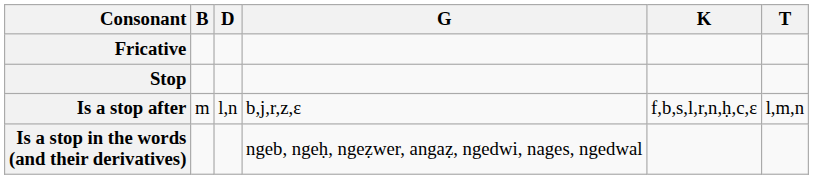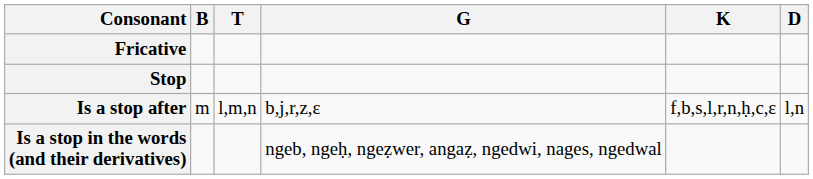 <table class="wikitable">
 <tr>
 <th style="text-align:right;">Consonant</th>
 <th>B </th>
-<th>D </th>
+<th>T </th>
 <th>G </th>
 <th>K </th>
-<th>T </th>
+<th>D </th>
 </tr>
 <tr>
 <th style="text-align:right;">Fricative</th>
 <td></td>
 <td></td>
 <td></td>
 <td></td>
 <td></td>
 </tr>
 <tr>
 <th style="text-align:right;">Stop</th>
 <td></td>
 <td></td>
 <td></td>
 <td></td>
 <td></td>
 </tr>
 <tr class="Unicode">
 <th style="text-align:right;">Is a stop after</th>
 <td>m</td>
-<td>l,n</td>
+<td>l,m,n</td>
 <td>b,j,r,z,ɛ</td>
 <td>f,b,s,l,r,n,ḥ,c,ɛ</td>
-<td>l,m,n</td>
+<td>l,n</td>
 </tr>
 <tr class="Unicode">
 <th style="text-align:right;">Is a stop in the words<br>(and their derivatives)</th>
 <td></td>
 <td></td>
 <td>ngeb, ngeḥ, ngeẓwer, angaẓ, ngedwi, nages, ngedwal</td>
 <td></td>
 <td></td>
 </tr>
 </table>
